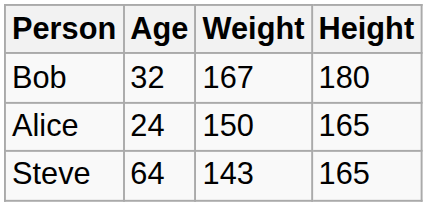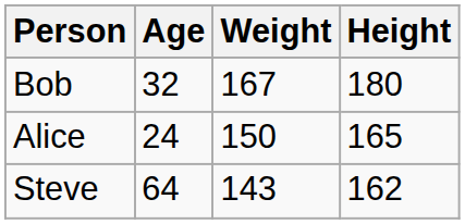 <table class="wikitable">
 <tr>
 <th>Person</th>
 <th>Age</th>
 <th>Weight</th>
 <th>Height</th>
 </tr>
 <tr>
 <td>Bob</td>
 <td>32</td>
 <td>167</td>
 <td>180</td>
 </tr>
 <tr>
 <td>Alice</td>
 <td>24</td>
 <td>150</td>
 <td>165</td>
 </tr>
 <tr>
 <td>Steve</td>
 <td>64</td>
 <td>143</td>
-<td>165</td>
+<td>162</td>
 </tr>
 </table>
